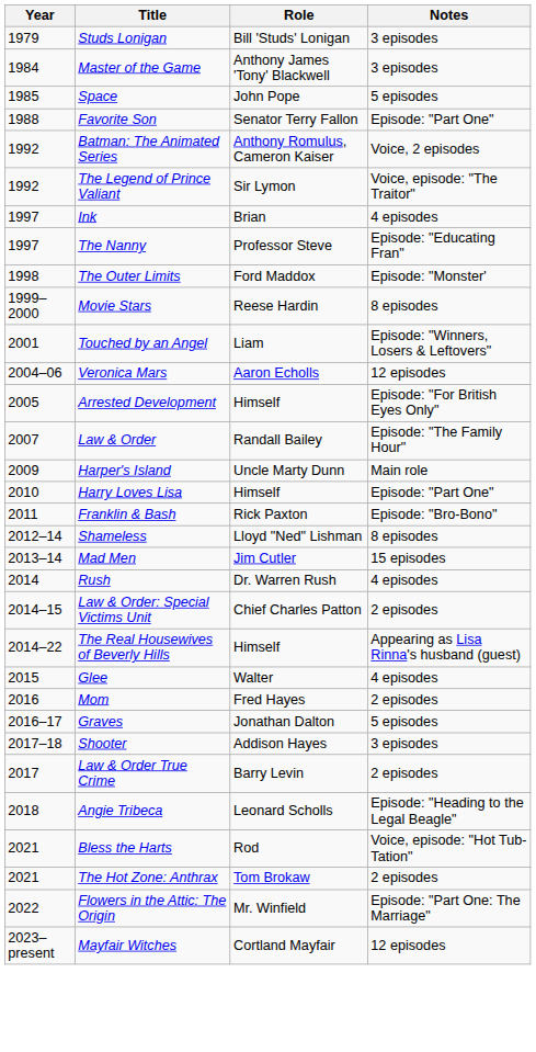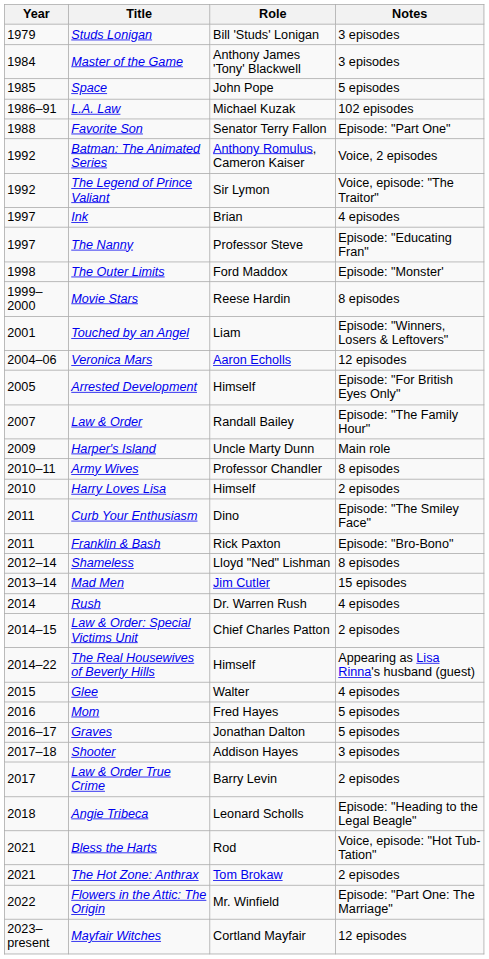 <table class="wikitable">
 <tr>
 <th>Year</th>
 <th>Title</th>
 <th>Role</th>
 <th>Notes</th>
 </tr>
 <tr>
 <td>1979</td>
 <td><em><a href='#'>Studs Lonigan</a></em></td>
 <td>Bill 'Studs' Lonigan</td>
 <td>3 episodes</td>
 </tr>
 <tr>
 <td>1984</td>
 <td><em><a href='#'>Master of the Game</a></em></td>
 <td>Anthony James 'Tony' Blackwell</td>
 <td>3 episodes</td>
 </tr>
 <tr>
 <td>1985</td>
 <td><em><a href='#'>Space</a></em></td>
 <td>John Pope</td>
 <td>5 episodes</td>
+</tr>
+<tr>
+<td>1986–91</td>
+<td><em><a href='#'>L.A. Law</a></em></td>
+<td>Michael Kuzak</td>
+<td>102 episodes</td>
 </tr>
 <tr>
 <td>1988</td>
 <td><em><a href='#'>Favorite Son</a></em></td>
 <td>Senator Terry Fallon</td>
 <td>Episode: "Part One"</td>
 </tr>
 <tr>
 <td>1992</td>
 <td><em><a href='#'>Batman: The Animated Series</a></em></td>
 <td><a href='#'>Anthony Romulus</a>, Cameron Kaiser</td>
 <td>Voice, 2 episodes</td>
 </tr>
 <tr>
 <td>1992</td>
 <td><em><a href='#'>The Legend of Prince Valiant</a></em></td>
 <td>Sir Lymon</td>
 <td>Voice, episode: "The Traitor"</td>
 </tr>
 <tr>
 <td>1997</td>
 <td><em><a href='#'>Ink</a></em></td>
 <td>Brian</td>
 <td>4 episodes</td>
 </tr>
 <tr>
 <td>1997</td>
 <td><em><a href='#'>The Nanny</a></em></td>
 <td>Professor Steve</td>
 <td>Episode: "Educating Fran"</td>
 </tr>
 <tr>
 <td>1998</td>
 <td><em><a href='#'>The Outer Limits</a></em></td>
 <td>Ford Maddox</td>
 <td>Episode: "Monster'</td>
 </tr>
 <tr>
 <td>1999–2000</td>
 <td><em><a href='#'>Movie Stars</a></em></td>
 <td>Reese Hardin</td>
 <td>8 episodes</td>
 </tr>
 <tr>
 <td>2001</td>
 <td><em><a href='#'>Touched by an Angel</a></em></td>
 <td>Liam</td>
 <td>Episode: "Winners, Losers & Leftovers"</td>
 </tr>
 <tr>
 <td>2004–06</td>
 <td><em><a href='#'>Veronica Mars</a></em></td>
 <td><a href='#'>Aaron Echolls</a></td>
 <td>12 episodes</td>
 </tr>
 <tr>
 <td>2005</td>
 <td><em><a href='#'>Arrested Development</a></em></td>
 <td>Himself</td>
 <td>Episode: "For British Eyes Only"</td>
 </tr>
 <tr>
 <td>2007</td>
 <td><em><a href='#'>Law & Order</a></em></td>
 <td>Randall Bailey</td>
 <td>Episode: "The Family Hour"</td>
 </tr>
 <tr>
 <td>2009</td>
 <td><em><a href='#'>Harper's Island</a></em></td>
 <td>Uncle Marty Dunn</td>
 <td>Main role</td>
 </tr>
 <tr>
+<td>2010–11</td>
+<td><em><a href='#'>Army Wives</a></em></td>
+<td>Professor Chandler</td>
+<td>8 episodes</td>
+</tr>
+<tr>
 <td>2010</td>
 <td><em><a href='#'>Harry Loves Lisa</a></em></td>
 <td>Himself</td>
-<td>Episode: "Part One"</td>
+<td>2 episodes</td>
+</tr>
+<tr>
+<td>2011</td>
+<td><em><a href='#'>Curb Your Enthusiasm</a></em></td>
+<td>Dino</td>
+<td>Episode: "The Smiley Face"</td>
 </tr>
 <tr>
 <td>2011</td>
 <td><em><a href='#'>Franklin & Bash</a></em></td>
 <td>Rick Paxton</td>
 <td>Episode: "Bro-Bono"</td>
 </tr>
 <tr>
 <td>2012–14</td>
 <td><em><a href='#'>Shameless</a></em></td>
 <td>Lloyd "Ned" Lishman</td>
 <td>8 episodes</td>
 </tr>
 <tr>
 <td>2013–14</td>
 <td><em><a href='#'>Mad Men</a></em></td>
 <td><a href='#'>Jim Cutler</a></td>
 <td>15 episodes</td>
 </tr>
 <tr>
 <td>2014</td>
 <td><em><a href='#'>Rush</a></em></td>
 <td>Dr. Warren Rush</td>
 <td>4 episodes</td>
 </tr>
 <tr>
 <td>2014–15</td>
 <td><em><a href='#'>Law & Order: Special Victims Unit</a></em></td>
 <td>Chief Charles Patton</td>
 <td>2 episodes</td>
 </tr>
 <tr>
 <td>2014–22</td>
 <td><em><a href='#'>The Real Housewives of Beverly Hills</a></em></td>
 <td>Himself</td>
 <td>Appearing as <a href='#'>Lisa Rinna</a>'s husband (guest)</td>
 </tr>
 <tr>
 <td>2015</td>
 <td><em><a href='#'>Glee</a></em></td>
 <td>Walter</td>
 <td>4 episodes</td>
 </tr>
 <tr>
 <td>2016</td>
 <td><em><a href='#'>Mom</a></em></td>
 <td>Fred Hayes</td>
-<td>2 episodes</td>
+<td>5 episodes</td>
 </tr>
 <tr>
 <td>2016–17</td>
 <td><em><a href='#'>Graves</a></em></td>
 <td>Jonathan Dalton</td>
 <td>5 episodes</td>
 </tr>
 <tr>
 <td>2017–18</td>
 <td><em><a href='#'>Shooter</a></em></td>
 <td>Addison Hayes</td>
 <td>3 episodes</td>
 </tr>
 <tr>
 <td>2017</td>
 <td><em><a href='#'>Law & Order True Crime</a></em></td>
 <td>Barry Levin</td>
 <td>2 episodes</td>
 </tr>
 <tr>
 <td>2018</td>
 <td><em><a href='#'>Angie Tribeca</a></em></td>
 <td>Leonard Scholls</td>
 <td>Episode: "Heading to the Legal Beagle"</td>
 </tr>
 <tr>
 <td>2021</td>
 <td><em><a href='#'>Bless the Harts</a></em></td>
 <td>Rod</td>
 <td>Voice, episode: "Hot Tub-Tation"</td>
 </tr>
 <tr>
 <td>2021</td>
 <td><em><a href='#'>The Hot Zone: Anthrax</a></em></td>
 <td><a href='#'>Tom Brokaw</a></td>
 <td>2 episodes</td>
 </tr>
 <tr>
 <td>2022</td>
 <td><em><a href='#'>Flowers in the Attic: The Origin</a></em></td>
 <td>Mr. Winfield</td>
 <td>Episode: "Part One: The Marriage"</td>
 </tr>
 <tr>
 <td>2023–present</td>
 <td><em><a href='#'>Mayfair Witches</a></em></td>
 <td>Cortland Mayfair</td>
 <td>12 episodes</td>
 </tr>
 </table>
